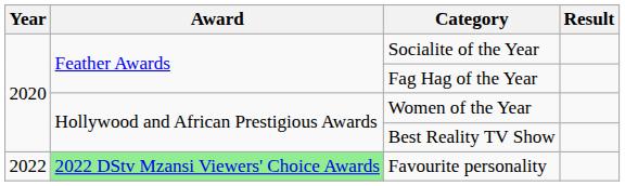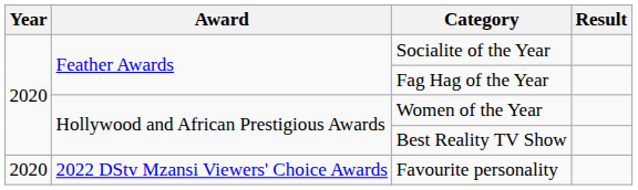 <table class="wikitable">
 <tr>
 <th>Year</th>
 <th>Award</th>
 <th>Category</th>
 <th>Result</th>
 </tr>
 <tr>
 <td rowspan="4">2020</td>
 <td rowspan="2"><a href='#'>Feather Awards</a></td>
 <td>Socialite of the Year</td>
 <td></td>
 </tr>
 <tr>
 <td>Fag Hag of the Year</td>
 <td></td>
 </tr>
 <tr>
 <td rowspan="2">Hollywood and African Prestigious Awards</td>
 <td>Women of the Year</td>
 <td></td>
 </tr>
 <tr>
 <td>Best Reality TV Show</td>
 <td></td>
 </tr>
 <tr>
-<td>2022</td>
-<td style="background: lightgreen;"><a href='#'>2022 DStv Mzansi Viewers' Choice Awards</a></td>
+<td>2020</td>
+<td><a href='#'>2022 DStv Mzansi Viewers' Choice Awards</a></td>
 <td>Favourite personality</td>
 <td></td>
 </tr>
 </table>
